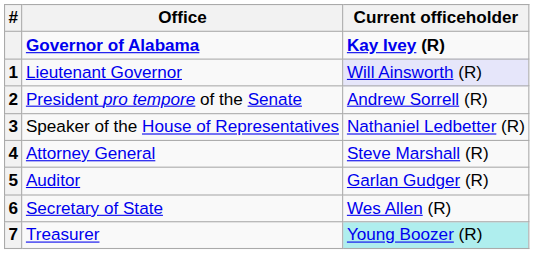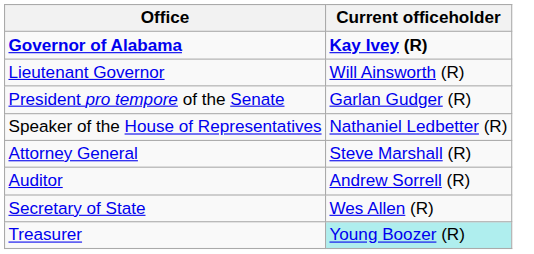 <table class=wikitable>
 <tr>
-<th>#</th>
 <th>Office</th>
 <th>Current officeholder</th>
 </tr>
 <tr>
-<th></th>
 <td><strong><a href='#'>Governor of Alabama</a></strong></td>
 <td><strong><a href='#'>Kay Ivey</a> (R)</strong></td>
 </tr>
 <tr>
-<th>1</th>
 <td><a href='#'>Lieutenant Governor</a></td>
-<td style="background: lavender;"><a href='#'>Will Ainsworth</a> (R)</td>
+<td><a href='#'>Will Ainsworth</a> (R)</td>
 </tr>
 <tr>
-<th>2</th>
 <td><a href='#'>President <em>pro tempore</em></a> of the <a href='#'>Senate</a></td>
-<td><a href='#'>Andrew Sorrell</a> (R)</td>
+<td><a href='#'>Garlan Gudger</a> (R)</td>
 </tr>
 <tr>
-<th>3</th>
 <td>Speaker of the <a href='#'>House of Representatives</a></td>
 <td><a href='#'>Nathaniel Ledbetter</a> (R)</td>
 </tr>
 <tr>
-<th>4</th>
 <td><a href='#'>Attorney General</a></td>
 <td><a href='#'>Steve Marshall</a> (R)</td>
 </tr>
 <tr>
-<th>5</th>
 <td><a href='#'>Auditor</a></td>
-<td><a href='#'>Garlan Gudger</a> (R)</td>
+<td><a href='#'>Andrew Sorrell</a> (R)</td>
 </tr>
 <tr>
-<th>6</th>
 <td><a href='#'>Secretary of State</a></td>
 <td><a href='#'>Wes Allen</a> (R)</td>
 </tr>
 <tr>
-<th>7</th>
 <td><a href='#'>Treasurer</a></td>
 <td style="background: paleturquoise;"><a href='#'>Young Boozer</a> (R)</td>
 </tr>
 </table>
